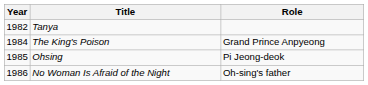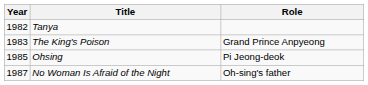 <table class="wikitable" style="width:600px">
 <tr>
 <th width=10>Year</th>
 <th>Title</th>
 <th>Role</th>
 </tr>
 <tr>
 <td>1982</td>
 <td><em>Tanya</em></td>
 <td></td>
 </tr>
 <tr>
-<td>1984</td>
+<td>1983</td>
 <td><em>The King's Poison</em></td>
 <td>Grand Prince Anpyeong</td>
 </tr>
 <tr>
 <td>1985</td>
 <td><em>Ohsing</em></td>
 <td>Pi Jeong-deok</td>
 </tr>
 <tr>
-<td>1986</td>
+<td>1987</td>
 <td><em>No Woman Is Afraid of the Night</em></td>
 <td>Oh-sing's father</td>
 </tr>
 </table>
